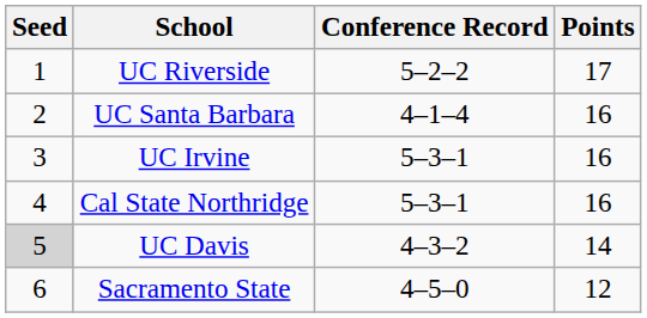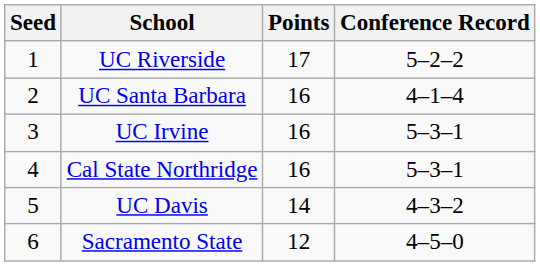 <table class="wikitable" style="text-align:center">
 <tr>
 <th>Seed</th>
 <th>School</th>
+<th>Points</th>
 <th>Conference Record</th>
-<th>Points</th>
 </tr>
 <tr>
 <td>1</td>
 <td><a href='#'>UC Riverside</a></td>
+<td>17</td>
 <td>5–2–2</td>
-<td>17</td>
 </tr>
 <tr>
 <td>2</td>
 <td><a href='#'>UC Santa Barbara</a></td>
+<td>16</td>
 <td>4–1–4</td>
-<td>16</td>
 </tr>
 <tr>
 <td>3</td>
 <td><a href='#'>UC Irvine</a></td>
+<td>16</td>
 <td>5–3–1</td>
-<td>16</td>
 </tr>
 <tr>
 <td>4</td>
 <td><a href='#'>Cal State Northridge</a></td>
+<td>16</td>
 <td>5–3–1</td>
-<td>16</td>
 </tr>
 <tr>
-<td style="background: lightgrey;">5</td>
+<td>5</td>
 <td><a href='#'>UC Davis</a></td>
+<td>14</td>
 <td>4–3–2</td>
-<td>14</td>
 </tr>
 <tr>
 <td>6</td>
 <td><a href='#'>Sacramento State</a></td>
+<td>12</td>
 <td>4–5–0</td>
-<td>12</td>
 </tr>
 </table>
